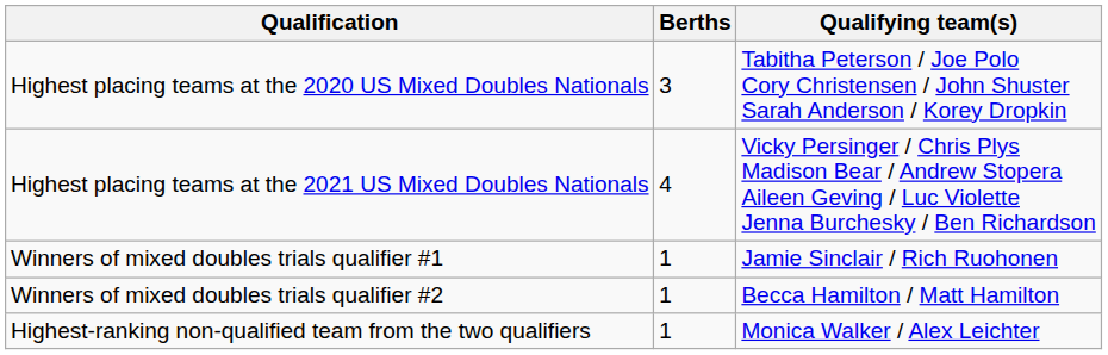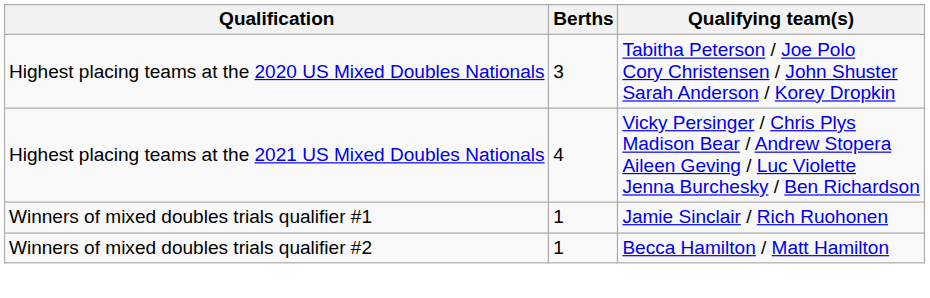 <table class="wikitable" border="1">
 <tr>
 <th scope="col">Qualification</th>
 <th scope="col">Berths</th>
 <th scope="col">Qualifying team(s)</th>
 </tr>
 <tr>
 <td>Highest placing teams at the <a href='#'>2020 US Mixed Doubles Nationals</a></td>
 <td>3</td>
 <td><a href='#'>Tabitha Peterson</a> / <a href='#'>Joe Polo</a> <br> <a href='#'>Cory Christensen</a> / <a href='#'>John Shuster</a> <br> <a href='#'>Sarah Anderson</a> / <a href='#'>Korey Dropkin</a></td>
 </tr>
 <tr>
 <td>Highest placing teams at the <a href='#'>2021 US Mixed Doubles Nationals</a></td>
 <td>4</td>
 <td><a href='#'>Vicky Persinger</a> / <a href='#'>Chris Plys</a> <br> <a href='#'>Madison Bear</a> / <a href='#'>Andrew Stopera</a> <br> <a href='#'>Aileen Geving</a> / <a href='#'>Luc Violette</a> <br> <a href='#'>Jenna Burchesky</a> / <a href='#'>Ben Richardson</a></td>
 </tr>
 <tr>
 <td>Winners of mixed doubles trials qualifier #1</td>
 <td>1</td>
 <td><a href='#'>Jamie Sinclair</a> / <a href='#'>Rich Ruohonen</a></td>
 </tr>
 <tr>
 <td>Winners of mixed doubles trials qualifier #2</td>
 <td>1</td>
 <td><a href='#'>Becca Hamilton</a> / <a href='#'>Matt Hamilton</a></td>
 </tr>
-<tr>
-<td>Highest-ranking non-qualified team from the two qualifiers</td>
-<td>1</td>
-<td><a href='#'>Monica Walker</a> / <a href='#'>Alex Leichter</a></td>
-</tr>
 </table>
